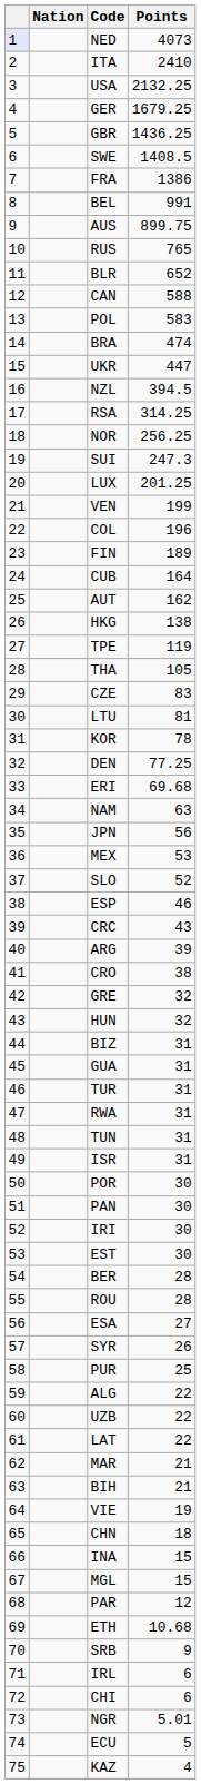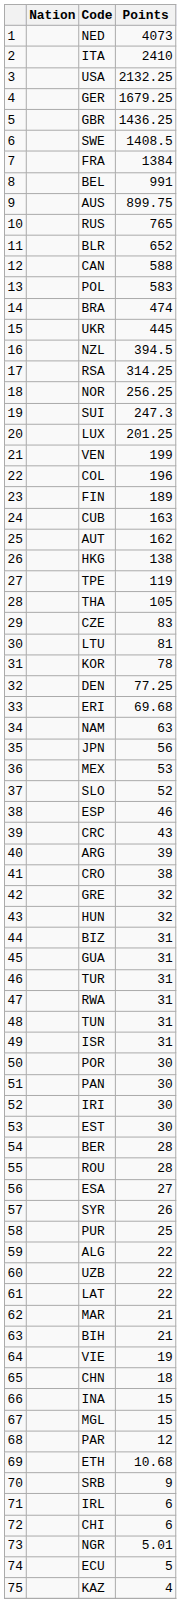 <table class="wikitable sortable">
 <tr style=background:#ccccff;>
 <th></th>
 <th>Nation</th>
 <th>Code</th>
 <th>Points</th>
 </tr>
 <tr>
-<td style="background: lavender;">1</td>
+<td>1</td>
 <td></td>
 <td>NED</td>
 <td align=right>4073</td>
 </tr>
 <tr>
 <td>2</td>
 <td></td>
 <td>ITA</td>
 <td align=right>2410</td>
 </tr>
 <tr>
 <td>3</td>
 <td></td>
 <td>USA</td>
 <td align=right>2132.25</td>
 </tr>
 <tr>
 <td>4</td>
 <td></td>
 <td>GER</td>
 <td align=right>1679.25</td>
 </tr>
 <tr>
 <td>5</td>
 <td></td>
 <td>GBR</td>
 <td align=right>1436.25</td>
 </tr>
 <tr>
 <td>6</td>
 <td></td>
 <td>SWE</td>
 <td align=right>1408.5</td>
 </tr>
 <tr>
 <td>7</td>
 <td></td>
 <td>FRA</td>
-<td align=right>1386</td>
+<td align=right>1384</td>
 </tr>
 <tr>
 <td>8</td>
 <td></td>
 <td>BEL</td>
 <td align=right>991</td>
 </tr>
 <tr>
 <td>9</td>
 <td></td>
 <td>AUS</td>
 <td align=right>899.75</td>
 </tr>
 <tr>
 <td>10</td>
 <td></td>
 <td>RUS</td>
 <td align=right>765</td>
 </tr>
 <tr>
 <td>11</td>
 <td></td>
 <td>BLR</td>
 <td align=right>652</td>
 </tr>
 <tr>
 <td>12</td>
 <td></td>
 <td>CAN</td>
 <td align=right>588</td>
 </tr>
 <tr>
 <td>13</td>
 <td></td>
 <td>POL</td>
 <td align=right>583</td>
 </tr>
 <tr>
 <td>14</td>
 <td></td>
 <td>BRA</td>
 <td align=right>474</td>
 </tr>
 <tr>
 <td>15</td>
 <td></td>
 <td>UKR</td>
-<td align=right>447</td>
+<td align=right>445</td>
 </tr>
 <tr>
 <td>16</td>
 <td></td>
 <td>NZL</td>
 <td align=right>394.5</td>
 </tr>
 <tr>
 <td>17</td>
 <td></td>
 <td>RSA</td>
 <td align=right>314.25</td>
 </tr>
 <tr>
 <td>18</td>
 <td></td>
 <td>NOR</td>
 <td align=right>256.25</td>
 </tr>
 <tr>
 <td>19</td>
 <td></td>
 <td>SUI</td>
 <td align=right>247.3</td>
 </tr>
 <tr>
 <td>20</td>
 <td></td>
 <td>LUX</td>
 <td align=right>201.25</td>
 </tr>
 <tr>
 <td>21</td>
 <td></td>
 <td>VEN</td>
 <td align=right>199</td>
 </tr>
 <tr>
 <td>22</td>
 <td></td>
 <td>COL</td>
 <td align=right>196</td>
 </tr>
 <tr>
 <td>23</td>
 <td></td>
 <td>FIN</td>
 <td align=right>189</td>
 </tr>
 <tr>
 <td>24</td>
 <td></td>
 <td>CUB</td>
-<td align=right>164</td>
+<td align=right>163</td>
 </tr>
 <tr>
 <td>25</td>
 <td></td>
 <td>AUT</td>
 <td align=right>162</td>
 </tr>
 <tr>
 <td>26</td>
 <td></td>
 <td>HKG</td>
 <td align=right>138</td>
 </tr>
 <tr>
 <td>27</td>
 <td></td>
 <td>TPE</td>
 <td align=right>119</td>
 </tr>
 <tr>
 <td>28</td>
 <td></td>
 <td>THA</td>
 <td align=right>105</td>
 </tr>
 <tr>
 <td>29</td>
 <td></td>
 <td>CZE</td>
 <td align=right>83</td>
 </tr>
 <tr>
 <td>30</td>
 <td></td>
 <td>LTU</td>
 <td align=right>81</td>
 </tr>
 <tr>
 <td>31</td>
 <td></td>
 <td>KOR</td>
 <td align=right>78</td>
 </tr>
 <tr>
 <td>32</td>
 <td></td>
 <td>DEN</td>
 <td align=right>77.25</td>
 </tr>
 <tr>
 <td>33</td>
 <td></td>
 <td>ERI</td>
 <td align=right>69.68</td>
 </tr>
 <tr>
 <td>34</td>
 <td></td>
 <td>NAM</td>
 <td align=right>63</td>
 </tr>
 <tr>
 <td>35</td>
 <td></td>
 <td>JPN</td>
 <td align=right>56</td>
 </tr>
 <tr>
 <td>36</td>
 <td></td>
 <td>MEX</td>
 <td align=right>53</td>
 </tr>
 <tr>
 <td>37</td>
 <td></td>
 <td>SLO</td>
 <td align=right>52</td>
 </tr>
 <tr>
 <td>38</td>
 <td></td>
 <td>ESP</td>
 <td align=right>46</td>
 </tr>
 <tr>
 <td>39</td>
 <td></td>
 <td>CRC</td>
 <td align=right>43</td>
 </tr>
 <tr>
 <td>40</td>
 <td></td>
 <td>ARG</td>
 <td align=right>39</td>
 </tr>
 <tr>
 <td>41</td>
 <td></td>
 <td>CRO</td>
 <td align=right>38</td>
 </tr>
 <tr>
 <td>42</td>
 <td></td>
 <td>GRE</td>
 <td align=right>32</td>
 </tr>
 <tr>
 <td>43</td>
 <td></td>
 <td>HUN</td>
 <td align=right>32</td>
 </tr>
 <tr>
 <td>44</td>
 <td></td>
 <td>BIZ</td>
 <td align=right>31</td>
 </tr>
 <tr>
 <td>45</td>
 <td></td>
 <td>GUA</td>
 <td align=right>31</td>
 </tr>
 <tr>
 <td>46</td>
 <td></td>
 <td>TUR</td>
 <td align=right>31</td>
 </tr>
 <tr>
 <td>47</td>
 <td></td>
 <td>RWA</td>
 <td align=right>31</td>
 </tr>
 <tr>
 <td>48</td>
 <td></td>
 <td>TUN</td>
 <td align=right>31</td>
 </tr>
 <tr>
 <td>49</td>
 <td></td>
 <td>ISR</td>
 <td align=right>31</td>
 </tr>
 <tr>
 <td>50</td>
 <td></td>
 <td>POR</td>
 <td align=right>30</td>
 </tr>
 <tr>
 <td>51</td>
 <td></td>
 <td>PAN</td>
 <td align=right>30</td>
 </tr>
 <tr>
 <td>52</td>
 <td></td>
 <td>IRI</td>
 <td align=right>30</td>
 </tr>
 <tr>
 <td>53</td>
 <td></td>
 <td>EST</td>
 <td align=right>30</td>
 </tr>
 <tr>
 <td>54</td>
 <td></td>
 <td>BER</td>
 <td align=right>28</td>
 </tr>
 <tr>
 <td>55</td>
 <td></td>
 <td>ROU</td>
 <td align=right>28</td>
 </tr>
 <tr>
 <td>56</td>
 <td></td>
 <td>ESA</td>
 <td align=right>27</td>
 </tr>
 <tr>
 <td>57</td>
 <td></td>
 <td>SYR</td>
 <td align=right>26</td>
 </tr>
 <tr>
 <td>58</td>
 <td></td>
 <td>PUR</td>
 <td align=right>25</td>
 </tr>
 <tr>
 <td>59</td>
 <td></td>
 <td>ALG</td>
 <td align=right>22</td>
 </tr>
 <tr>
 <td>60</td>
 <td></td>
 <td>UZB</td>
 <td align=right>22</td>
 </tr>
 <tr>
 <td>61</td>
 <td></td>
 <td>LAT</td>
 <td align=right>22</td>
 </tr>
 <tr>
 <td>62</td>
 <td></td>
 <td>MAR</td>
 <td align=right>21</td>
 </tr>
 <tr>
 <td>63</td>
 <td></td>
 <td>BIH</td>
 <td align=right>21</td>
 </tr>
 <tr>
 <td>64</td>
 <td></td>
 <td>VIE</td>
 <td align=right>19</td>
 </tr>
 <tr>
 <td>65</td>
 <td></td>
 <td>CHN</td>
 <td align=right>18</td>
 </tr>
 <tr>
 <td>66</td>
 <td></td>
 <td>INA</td>
 <td align=right>15</td>
 </tr>
 <tr>
 <td>67</td>
 <td></td>
 <td>MGL</td>
 <td align=right>15</td>
 </tr>
 <tr>
 <td>68</td>
 <td></td>
 <td>PAR</td>
 <td align=right>12</td>
 </tr>
 <tr>
 <td>69</td>
 <td></td>
 <td>ETH</td>
 <td align=right>10.68</td>
 </tr>
 <tr>
 <td>70</td>
 <td></td>
 <td>SRB</td>
 <td align=right>9</td>
 </tr>
 <tr>
 <td>71</td>
 <td></td>
 <td>IRL</td>
 <td align=right>6</td>
 </tr>
 <tr>
 <td>72</td>
 <td></td>
 <td>CHI</td>
 <td align=right>6</td>
 </tr>
 <tr>
 <td>73</td>
 <td></td>
 <td>NGR</td>
 <td align=right>5.01</td>
 </tr>
 <tr>
 <td>74</td>
 <td></td>
 <td>ECU</td>
 <td align=right>5</td>
 </tr>
 <tr>
 <td>75</td>
 <td></td>
 <td>KAZ</td>
 <td align=right>4</td>
 </tr>
 <tr>
 </tr>
 </table>
